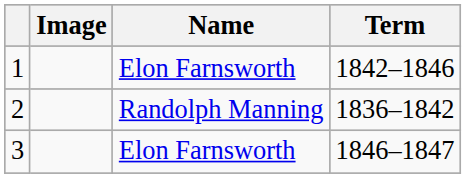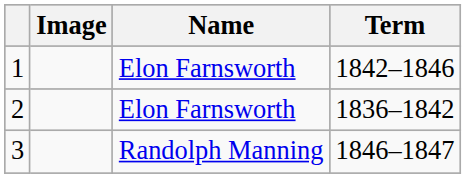 <table class="wikitable sortable">
 <tr>
 <th></th>
 <th>Image</th>
 <th>Name</th>
 <th>Term</th>
 </tr>
 <tr>
 <td>1</td>
 <td></td>
 <td><a href='#'>Elon Farnsworth</a></td>
 <td>1842–1846</td>
 </tr>
 <tr>
 <td>2</td>
 <td></td>
-<td><a href='#'>Randolph Manning</a></td>
+<td><a href='#'>Elon Farnsworth</a></td>
 <td>1836–1842</td>
 </tr>
 <tr>
 <td>3</td>
 <td></td>
-<td><a href='#'>Elon Farnsworth</a></td>
+<td><a href='#'>Randolph Manning</a></td>
 <td>1846–1847</td>
 </tr>
 </table>
